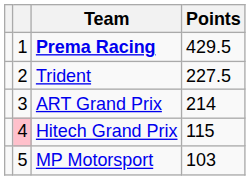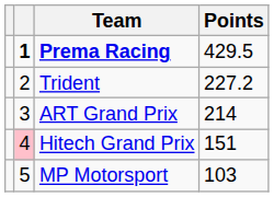 <table class="wikitable" style="font-size: 85%;">
 <tr>
 <th></th>
 <th></th>
 <th>Team</th>
 <th>Points</th>
 </tr>
 <tr>
 <td align="left"></td>
-<td align="center">1</td>
+<td align="center"><strong>1</strong></td>
 <td> <strong><a href='#'>Prema Racing</a></strong></td>
 <td>429.5</td>
 </tr>
 <tr>
 <td align="left"></td>
 <td align="center">2</td>
 <td> <a href='#'>Trident</a></td>
-<td>227.5</td>
+<td>227.2</td>
 </tr>
 <tr>
 <td align="left"></td>
 <td align="center">3</td>
 <td> <a href='#'>ART Grand Prix</a></td>
 <td>214</td>
 </tr>
 <tr>
 <td align="left"></td>
 <td align="center" style="background: pink;">4</td>
 <td> <a href='#'>Hitech Grand Prix</a></td>
-<td>115</td>
+<td>151</td>
 </tr>
 <tr>
 <td align="left"></td>
 <td align="center">5</td>
 <td> <a href='#'>MP Motorsport</a></td>
 <td>103</td>
 </tr>
 </table>
